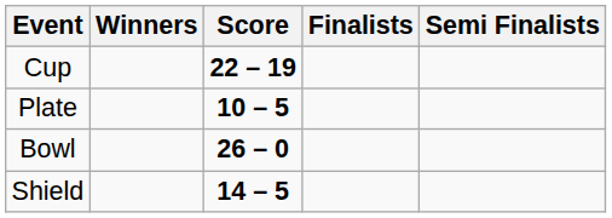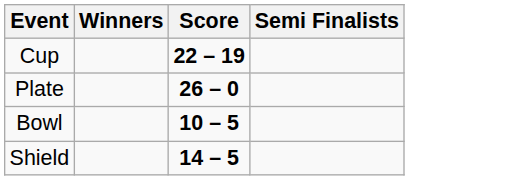 <table class="wikitable" style="text-align: center">
 <tr>
 <th>Event</th>
 <th>Winners</th>
 <th>Score</th>
-<th>Finalists</th>
 <th>Semi Finalists</th>
 </tr>
 <tr>
 <td>Cup</td>
 <td align=left><strong></strong></td>
 <td><strong>22 – 19</strong></td>
-<td align=left></td>
 <td align=left><br></td>
 </tr>
 <tr>
 <td>Plate</td>
 <td align=left><strong></strong></td>
-<td><strong>10 – 5</strong></td>
-<td align=left></td>
+<td><strong>26 – 0</strong></td>
 <td align=left><br></td>
 </tr>
 <tr>
 <td>Bowl</td>
 <td align=left><strong></strong></td>
-<td><strong>26 – 0</strong></td>
-<td align=left></td>
+<td><strong>10 – 5</strong></td>
 <td align=left><br></td>
 </tr>
 <tr>
 <td>Shield</td>
 <td align=left><strong></strong></td>
 <td><strong>14 – 5</strong></td>
-<td align=left></td>
 <td align=left><br></td>
 </tr>
 </table>
